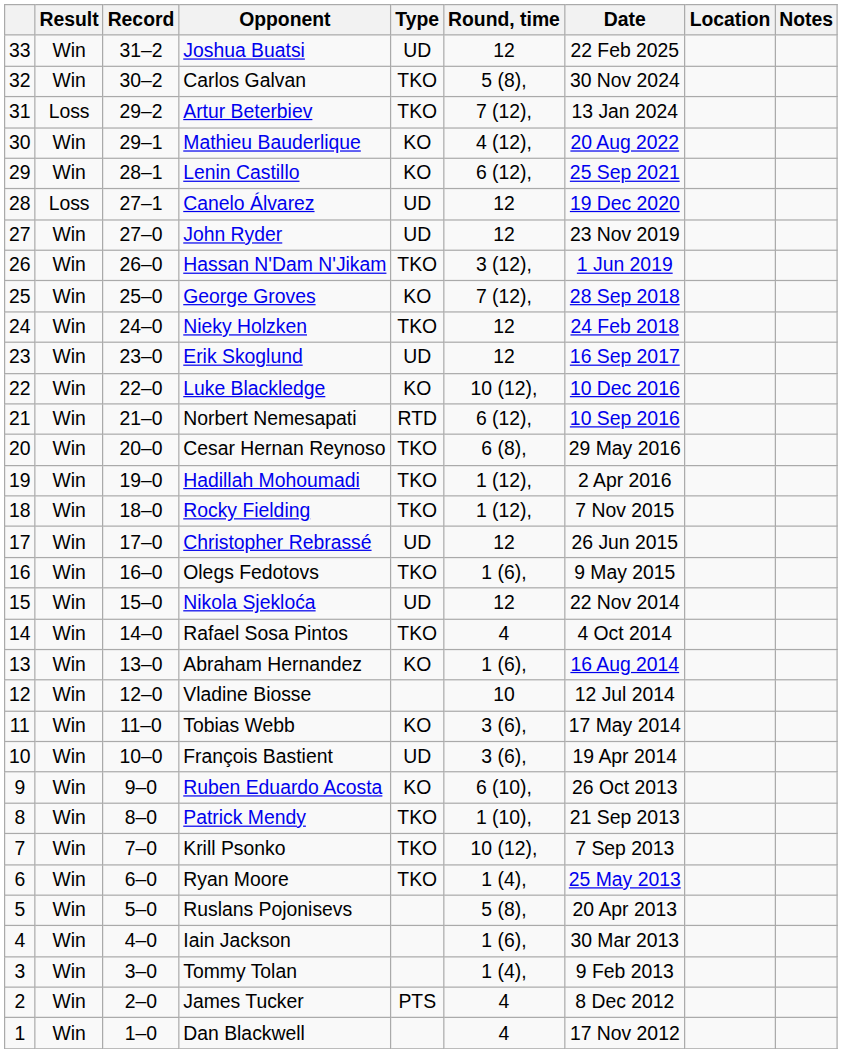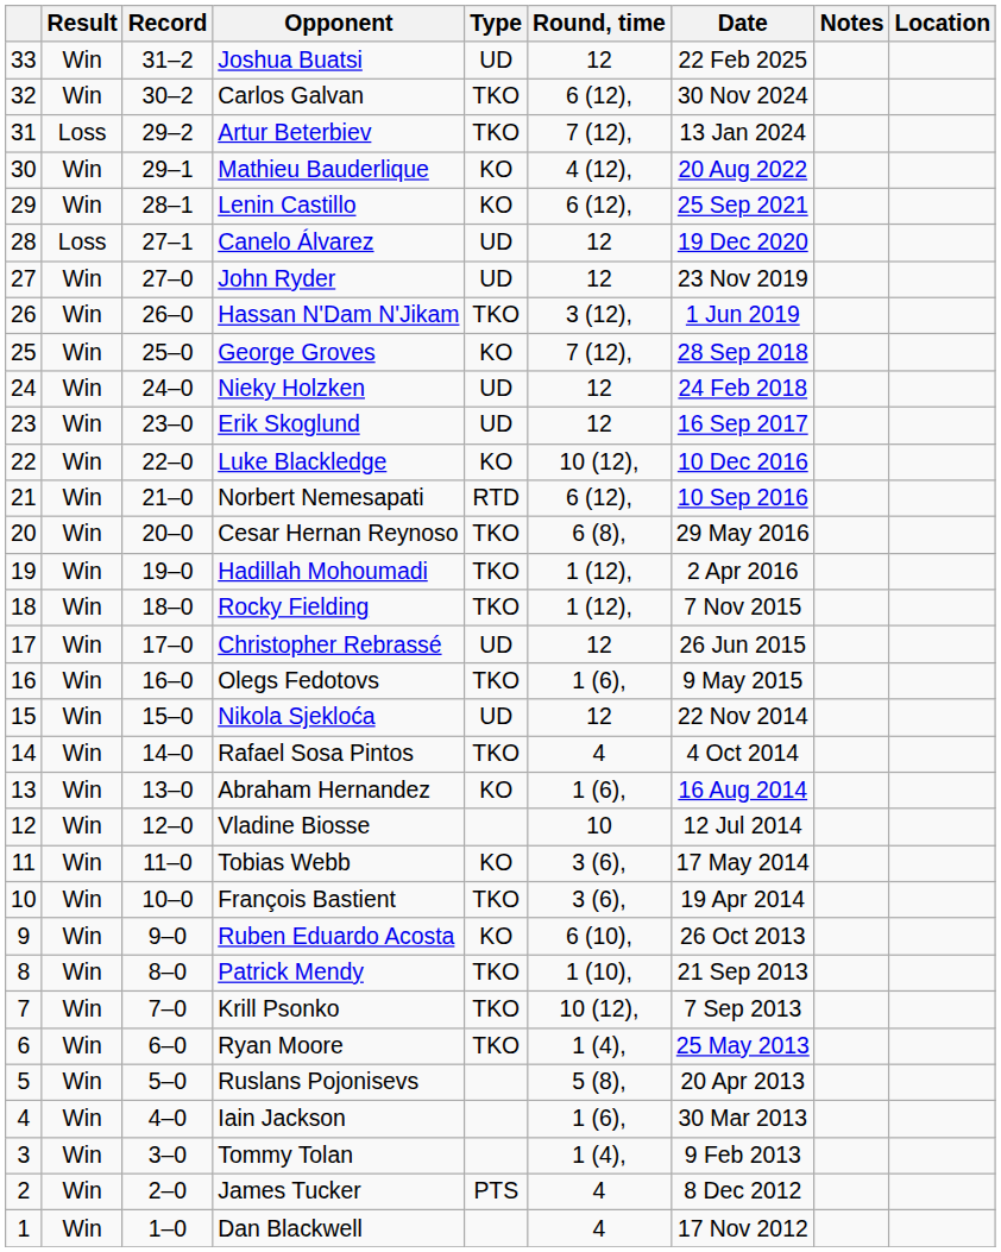 <table class="wikitable" style="text-align:center">
 <tr>
 <th></th>
 <th>Result</th>
 <th>Record</th>
 <th>Opponent</th>
 <th>Type</th>
 <th>Round, time</th>
 <th>Date</th>
+<th>Notes</th>
 <th>Location</th>
-<th>Notes</th>
 </tr>
 <tr>
 <td>33</td>
 <td>Win</td>
 <td>31–2</td>
 <td style="text-align:left;"><a href='#'>Joshua Buatsi</a></td>
 <td>UD</td>
 <td>12</td>
 <td>22 Feb 2025</td>
 <td style="text-align:left;"></td>
 <td style="text-align:left;"></td>
 </tr>
 <tr>
 <td>32</td>
 <td>Win</td>
 <td>30–2</td>
 <td style="text-align:left;">Carlos Galvan</td>
 <td>TKO</td>
-<td>5 (8), </td>
+<td>6 (12), </td>
 <td>30 Nov 2024</td>
+<td></td>
 <td style="text-align:left;"></td>
-<td></td>
 </tr>
 <tr>
 <td>31</td>
 <td>Loss</td>
 <td>29–2</td>
 <td style="text-align:left;"><a href='#'>Artur Beterbiev</a></td>
 <td>TKO</td>
 <td>7 (12), </td>
 <td>13 Jan 2024</td>
 <td style="text-align:left;"></td>
 <td style="text-align:left;"></td>
 </tr>
 <tr>
 <td>30</td>
 <td>Win</td>
 <td>29–1</td>
 <td style="text-align:left;"><a href='#'>Mathieu Bauderlique</a></td>
 <td>KO</td>
 <td>4 (12), </td>
 <td><a href='#'>20 Aug 2022</a></td>
+<td></td>
 <td style="text-align:left;"></td>
-<td></td>
 </tr>
 <tr>
 <td>29</td>
 <td>Win</td>
 <td>28–1</td>
 <td style="text-align:left;"><a href='#'>Lenin Castillo</a></td>
 <td>KO</td>
 <td>6 (12), </td>
 <td><a href='#'>25 Sep 2021</a></td>
+<td></td>
 <td style="text-align:left;"></td>
-<td></td>
 </tr>
 <tr>
 <td>28</td>
 <td>Loss</td>
 <td>27–1</td>
 <td style="text-align:left;"><a href='#'>Canelo Álvarez</a></td>
 <td>UD</td>
 <td>12</td>
 <td><a href='#'>19 Dec 2020</a></td>
 <td style="text-align:left;"></td>
 <td style="text-align:left;"></td>
 </tr>
 <tr>
 <td>27</td>
 <td>Win</td>
 <td>27–0</td>
 <td style="text-align:left;"><a href='#'>John Ryder</a></td>
 <td>UD</td>
 <td>12</td>
 <td>23 Nov 2019</td>
 <td style="text-align:left;"></td>
 <td style="text-align:left;"></td>
 </tr>
 <tr>
 <td>26</td>
 <td>Win</td>
 <td>26–0</td>
 <td style="text-align:left;"><a href='#'>Hassan N'Dam N'Jikam</a></td>
 <td>TKO</td>
 <td>3 (12), </td>
 <td><a href='#'>1 Jun 2019</a></td>
 <td style="text-align:left;"></td>
 <td style="text-align:left;"></td>
 </tr>
 <tr>
 <td>25</td>
 <td>Win</td>
 <td>25–0</td>
 <td style="text-align:left;"><a href='#'>George Groves</a></td>
 <td>KO</td>
 <td>7 (12), </td>
 <td><a href='#'>28 Sep 2018</a></td>
 <td style="text-align:left;"></td>
 <td style="text-align:left;"></td>
 </tr>
 <tr>
 <td>24</td>
 <td>Win</td>
 <td>24–0</td>
 <td style="text-align:left;"><a href='#'>Nieky Holzken</a></td>
-<td>TKO</td>
+<td>UD</td>
 <td>12</td>
 <td><a href='#'>24 Feb 2018</a></td>
 <td style="text-align:left;"></td>
 <td style="text-align:left;"></td>
 </tr>
 <tr>
 <td>23</td>
 <td>Win</td>
 <td>23–0</td>
 <td style="text-align:left;"><a href='#'>Erik Skoglund</a></td>
 <td>UD</td>
 <td>12</td>
 <td><a href='#'>16 Sep 2017</a></td>
 <td style="text-align:left;"></td>
 <td style="text-align:left;"></td>
 </tr>
 <tr>
 <td>22</td>
 <td>Win</td>
 <td>22–0</td>
 <td style="text-align:left;"><a href='#'>Luke Blackledge</a></td>
 <td>KO</td>
 <td>10 (12), </td>
 <td><a href='#'>10 Dec 2016</a></td>
 <td style="text-align:left;"></td>
 <td style="text-align:left;"></td>
 </tr>
 <tr>
 <td>21</td>
 <td>Win</td>
 <td>21–0</td>
 <td style="text-align:left;">Norbert Nemesapati</td>
 <td>RTD</td>
 <td>6 (12), </td>
 <td><a href='#'>10 Sep 2016</a></td>
 <td style="text-align:left;"></td>
 <td style="text-align:left;"></td>
 </tr>
 <tr>
 <td>20</td>
 <td>Win</td>
 <td>20–0</td>
 <td style="text-align:left;">Cesar Hernan Reynoso</td>
 <td>TKO</td>
 <td>6 (8), </td>
 <td>29 May 2016</td>
+<td></td>
 <td style="text-align:left;"></td>
-<td></td>
 </tr>
 <tr>
 <td>19</td>
 <td>Win</td>
 <td>19–0</td>
 <td style="text-align:left;"><a href='#'>Hadillah Mohoumadi</a></td>
 <td>TKO</td>
 <td>1 (12), </td>
 <td>2 Apr 2016</td>
 <td style="text-align:left;"></td>
 <td style="text-align:left;"></td>
 </tr>
 <tr>
 <td>18</td>
 <td>Win</td>
 <td>18–0</td>
 <td style="text-align:left;"><a href='#'>Rocky Fielding</a></td>
 <td>TKO</td>
 <td>1 (12), </td>
 <td>7 Nov 2015</td>
 <td style="text-align:left;"></td>
 <td style="text-align:left;"></td>
 </tr>
 <tr>
 <td>17</td>
 <td>Win</td>
 <td>17–0</td>
 <td style="text-align:left;"><a href='#'>Christopher Rebrassé</a></td>
 <td>UD</td>
 <td>12</td>
 <td>26 Jun 2015</td>
 <td style="text-align:left;"></td>
 <td style="text-align:left;"></td>
 </tr>
 <tr>
 <td>16</td>
 <td>Win</td>
 <td>16–0</td>
 <td style="text-align:left;">Olegs Fedotovs</td>
 <td>TKO</td>
 <td>1 (6), </td>
 <td>9 May 2015</td>
+<td></td>
 <td style="text-align:left;"></td>
-<td></td>
 </tr>
 <tr>
 <td>15</td>
 <td>Win</td>
 <td>15–0</td>
 <td style="text-align:left;"><a href='#'>Nikola Sjekloća</a></td>
 <td>UD</td>
 <td>12</td>
 <td>22 Nov 2014</td>
 <td style="text-align:left;"></td>
 <td style="text-align:left;"></td>
 </tr>
 <tr>
 <td>14</td>
 <td>Win</td>
 <td>14–0</td>
 <td style="text-align:left;">Rafael Sosa Pintos</td>
 <td>TKO</td>
 <td>4</td>
 <td>4 Oct 2014</td>
+<td></td>
 <td style="text-align:left;"></td>
-<td></td>
 </tr>
 <tr>
 <td>13</td>
 <td>Win</td>
 <td>13–0</td>
 <td style="text-align:left;">Abraham Hernandez</td>
 <td>KO</td>
 <td>1 (6), </td>
 <td><a href='#'>16 Aug 2014</a></td>
+<td></td>
 <td style="text-align:left;"></td>
-<td></td>
 </tr>
 <tr>
 <td>12</td>
 <td>Win</td>
 <td>12–0</td>
 <td style="text-align:left;">Vladine Biosse</td>
 <td></td>
 <td>10</td>
 <td>12 Jul 2014</td>
 <td style="text-align:left;"></td>
 <td style="text-align:left;"></td>
 </tr>
 <tr>
 <td>11</td>
 <td>Win</td>
 <td>11–0</td>
 <td style="text-align:left;">Tobias Webb</td>
 <td>KO</td>
 <td>3 (6), </td>
 <td>17 May 2014</td>
 <td style="text-align:left;"></td>
 <td style="text-align:left;"></td>
 </tr>
 <tr>
 <td>10</td>
 <td>Win</td>
 <td>10–0</td>
 <td style="text-align:left;">François Bastient</td>
-<td>UD</td>
+<td>TKO</td>
 <td>3 (6), </td>
 <td>19 Apr 2014</td>
+<td></td>
 <td style="text-align:left;"></td>
-<td></td>
 </tr>
 <tr>
 <td>9</td>
 <td>Win</td>
 <td>9–0</td>
 <td style="text-align:left;"><a href='#'>Ruben Eduardo Acosta</a></td>
 <td>KO</td>
 <td>6 (10), </td>
 <td>26 Oct 2013</td>
 <td style="text-align:left;"></td>
 <td style="text-align:left;"></td>
 </tr>
 <tr>
 <td>8</td>
 <td>Win</td>
 <td>8–0</td>
 <td style="text-align:left;"><a href='#'>Patrick Mendy</a></td>
 <td>TKO</td>
 <td>1 (10), </td>
 <td>21 Sep 2013</td>
 <td style="text-align:left;"></td>
 <td style="text-align:left;"></td>
 </tr>
 <tr>
 <td>7</td>
 <td>Win</td>
 <td>7–0</td>
 <td style="text-align:left;">Krill Psonko</td>
 <td>TKO</td>
 <td>10 (12), </td>
 <td>7 Sep 2013</td>
+<td></td>
 <td style="text-align:left;"></td>
-<td></td>
 </tr>
 <tr>
 <td>6</td>
 <td>Win</td>
 <td>6–0</td>
 <td style="text-align:left;">Ryan Moore</td>
 <td>TKO</td>
 <td>1 (4), </td>
 <td><a href='#'>25 May 2013</a></td>
+<td></td>
 <td style="text-align:left;"></td>
-<td></td>
 </tr>
 <tr>
 <td>5</td>
 <td>Win</td>
 <td>5–0</td>
 <td style="text-align:left;">Ruslans Pojonisevs</td>
 <td></td>
 <td>5 (8), </td>
 <td>20 Apr 2013</td>
+<td></td>
 <td style="text-align:left;"></td>
-<td></td>
 </tr>
 <tr>
 <td>4</td>
 <td>Win</td>
 <td>4–0</td>
 <td style="text-align:left;">Iain Jackson</td>
 <td></td>
 <td>1 (6), </td>
 <td>30 Mar 2013</td>
+<td></td>
 <td style="text-align:left;"></td>
-<td></td>
 </tr>
 <tr>
 <td>3</td>
 <td>Win</td>
 <td>3–0</td>
 <td style="text-align:left;">Tommy Tolan</td>
 <td></td>
 <td>1 (4), </td>
 <td>9 Feb 2013</td>
+<td></td>
 <td style="text-align:left;"></td>
-<td></td>
 </tr>
 <tr>
 <td>2</td>
 <td>Win</td>
 <td>2–0</td>
 <td style="text-align:left;">James Tucker</td>
 <td>PTS</td>
 <td>4</td>
 <td>8 Dec 2012</td>
+<td></td>
 <td style="text-align:left;"></td>
-<td></td>
 </tr>
 <tr>
 <td>1</td>
 <td>Win</td>
 <td>1–0</td>
 <td style="text-align:left;">Dan Blackwell</td>
 <td></td>
 <td>4</td>
 <td>17 Nov 2012</td>
+<td></td>
 <td style="text-align:left;"></td>
-<td></td>
 </tr>
 </table>
